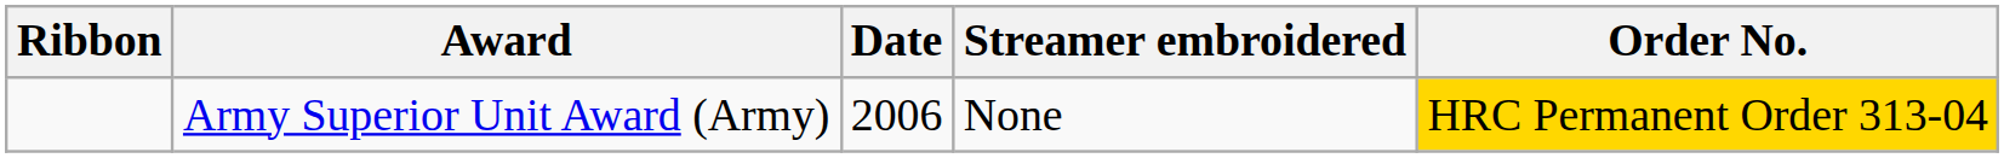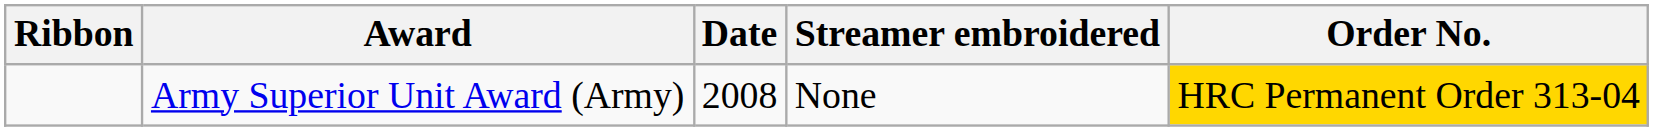 <table class="wikitable">
 <tr style="background:#efefef;">
 <th>Ribbon</th>
 <th>Award</th>
 <th>Date</th>
 <th>Streamer embroidered</th>
 <th>Order No.</th>
 </tr>
 <tr ||>
 <td></td>
 <td><a href='#'>Army Superior Unit Award</a> (Army)</td>
-<td>2006</td>
+<td>2008</td>
 <td>None</td>
 <td style="background: gold;">HRC Permanent Order 313-04</td>
 </tr>
 </table>
